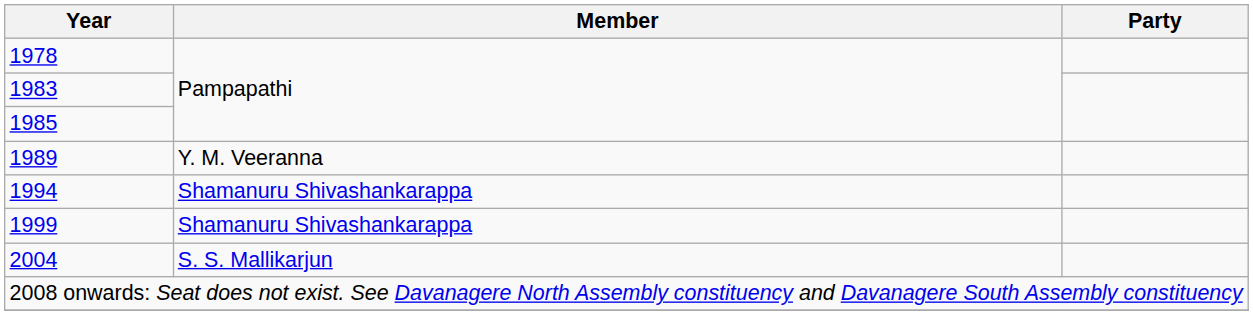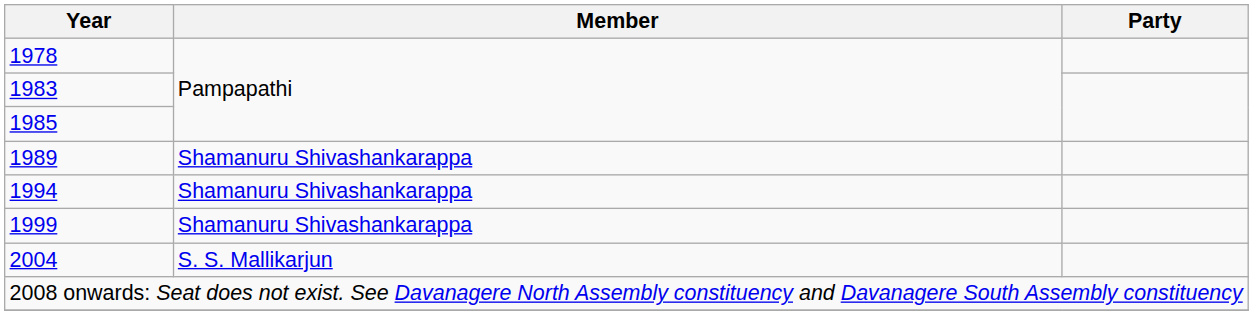 <table class="wikitable sortable">
 <tr>
 <th>Year</th>
 <th>Member</th>
 <th colspan="2">Party</th>
 </tr>
 <tr>
 <td><a href='#'>1978</a></td>
 <td rowspan=3>Pampapathi</td>
 <td></td>
 </tr>
 <tr>
 <td><a href='#'>1983</a></td>
 </tr>
 <tr>
 <td><a href='#'>1985</a></td>
 </tr>
 <tr>
 <td><a href='#'>1989</a></td>
-<td>Y. M. Veeranna</td>
+<td><a href='#'>Shamanuru Shivashankarappa</a></td>
 <td></td>
 </tr>
 <tr>
 <td><a href='#'>1994</a></td>
 <td><a href='#'>Shamanuru Shivashankarappa</a></td>
 <td></td>
 </tr>
 <tr>
 <td><a href='#'>1999</a></td>
 <td><a href='#'>Shamanuru Shivashankarappa</a></td>
 <td></td>
 </tr>
 <tr>
 <td><a href='#'>2004</a></td>
 <td><a href='#'>S. S. Mallikarjun</a></td>
 </tr>
 <tr>
 <td colspan=4 align=center>2008 onwards: <em>Seat does not exist. See <a href='#'>Davanagere North Assembly constituency</a> and <a href='#'>Davanagere South Assembly constituency</a></em></td>
 </tr>
 <tr>
 </tr>
 </table>
